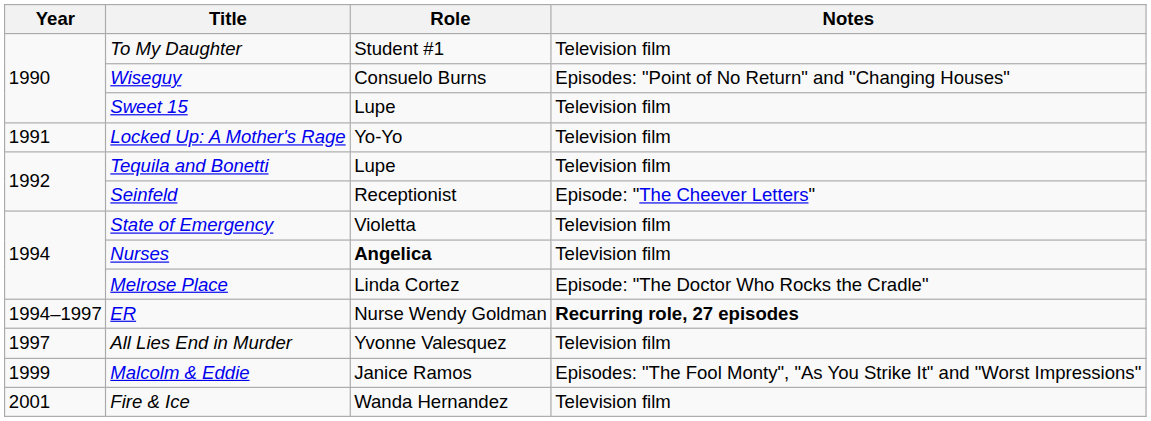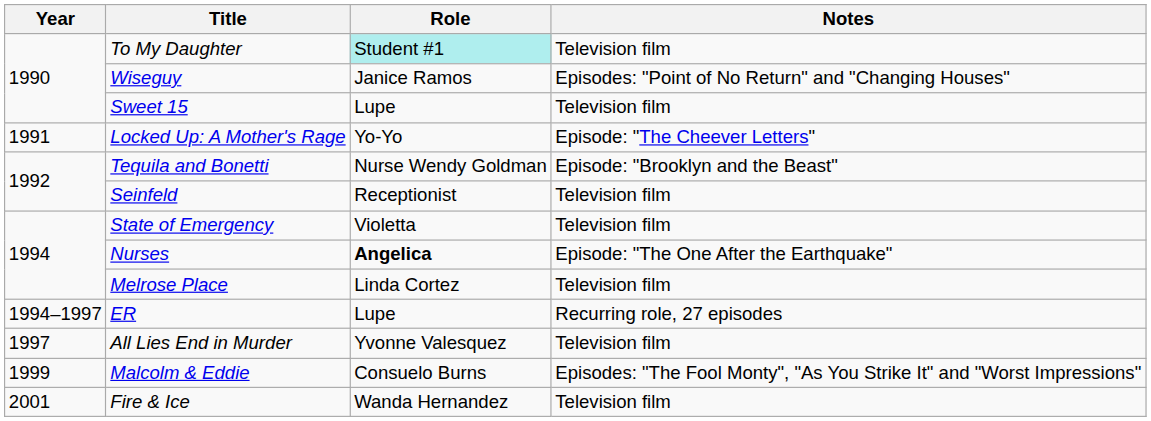 <table class="wikitable sortable">
 <tr>
 <th>Year</th>
 <th>Title</th>
 <th>Role</th>
 <th class="unsortable">Notes</th>
 </tr>
 <tr>
 <td rowspan="3">1990</td>
 <td><em>To My Daughter</em></td>
-<td>Student #1</td>
+<td style="background: paleturquoise;">Student #1</td>
 <td>Television film</td>
 </tr>
 <tr>
 <td><em><a href='#'>Wiseguy</a></em></td>
-<td>Consuelo Burns</td>
+<td>Janice Ramos</td>
 <td>Episodes: "Point of No Return" and "Changing Houses"</td>
 </tr>
 <tr>
 <td><em><a href='#'>Sweet 15</a></em></td>
 <td>Lupe</td>
 <td>Television film</td>
 </tr>
 <tr>
 <td>1991</td>
 <td><em><a href='#'>Locked Up: A Mother's Rage</a></em></td>
 <td>Yo-Yo</td>
-<td>Television film</td>
+<td>Episode: "<a href='#'>The Cheever Letters</a>"</td>
 </tr>
 <tr>
 <td rowspan="2">1992</td>
 <td><em><a href='#'>Tequila and Bonetti</a></em></td>
-<td>Lupe</td>
-<td>Television film</td>
+<td>Nurse Wendy Goldman</td>
+<td>Episode: "Brooklyn and the Beast"</td>
 </tr>
 <tr>
 <td><em><a href='#'>Seinfeld</a></em></td>
 <td>Receptionist</td>
-<td>Episode: "<a href='#'>The Cheever Letters</a>"</td>
+<td>Television film</td>
 </tr>
 <tr>
 <td rowspan="3">1994</td>
 <td><em><a href='#'>State of Emergency</a></em></td>
 <td>Violetta</td>
 <td>Television film</td>
 </tr>
 <tr>
 <td><em><a href='#'>Nurses</a></em></td>
 <td><strong>Angelica</strong></td>
-<td>Television film</td>
+<td>Episode: "The One After the Earthquake"</td>
 </tr>
 <tr>
 <td><em><a href='#'>Melrose Place</a></em></td>
 <td>Linda Cortez</td>
-<td>Episode: "The Doctor Who Rocks the Cradle"</td>
+<td>Television film</td>
 </tr>
 <tr>
 <td>1994–1997</td>
 <td><em><a href='#'>ER</a></em></td>
-<td>Nurse Wendy Goldman</td>
-<td><strong>Recurring role, 27 episodes</strong></td>
+<td>Lupe</td>
+<td>Recurring role, 27 episodes</td>
 </tr>
 <tr>
 <td>1997</td>
 <td><em>All Lies End in Murder</em></td>
 <td>Yvonne Valesquez</td>
 <td>Television film</td>
 </tr>
 <tr>
 <td>1999</td>
 <td><em><a href='#'>Malcolm & Eddie</a></em></td>
-<td>Janice Ramos</td>
+<td>Consuelo Burns</td>
 <td>Episodes: "The Fool Monty", "As You Strike It" and "Worst Impressions"</td>
 </tr>
 <tr>
 <td>2001</td>
 <td><em>Fire & Ice</em></td>
 <td>Wanda Hernandez</td>
 <td>Television film</td>
 </tr>
 </table>
